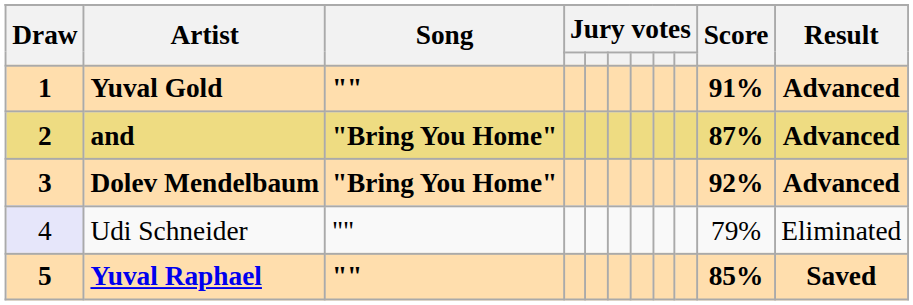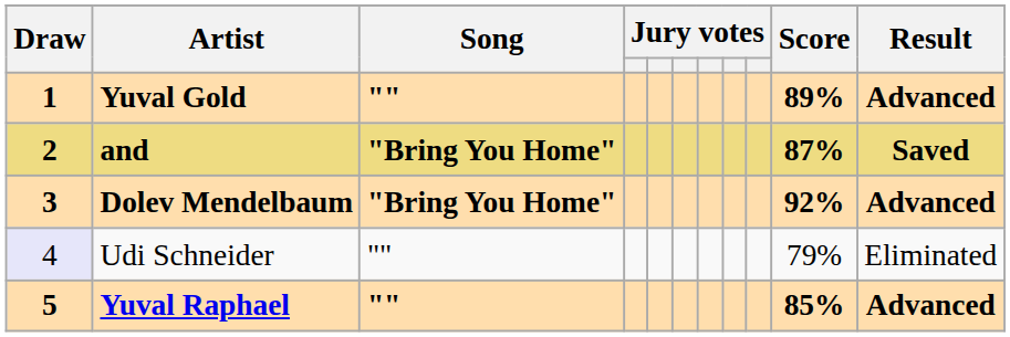 <table class="sortable wikitable" style="margin: 1em auto 1em auto; text-align:center; font-size:90%; line-height:18px;">
 <tr>
 </tr>
 <tr>
 <th rowspan="2">Draw</th>
 <th rowspan="2">Artist</th>
 <th rowspan="2">Song</th>
 <th colspan="6" class="unsortable">Jury votes</th>
 <th rowspan="2">Score</th>
 <th rowspan="2">Result</th>
 </tr>
 <tr>
 <th class="unsortable"></th>
 <th class="unsortable"></th>
 <th class="unsortable"></th>
 <th class="unsortable"></th>
 <th class="unsortable"></th>
 <th class="unsortable"></th>
 </tr>
 <tr style="font-weight:bold; background:navajowhite;">
 <td>1</td>
 <td align="left">Yuval Gold</td>
 <td align="left">""</td>
 <td></td>
 <td></td>
 <td></td>
 <td></td>
 <td></td>
 <td></td>
-<td>91%</td>
+<td>89%</td>
 <td>Advanced</td>
 </tr>
 <tr style="font-weight:bold; background:#eedc82;">
 <td>2</td>
 <td align="left"> and </td>
 <td align="left">"Bring You Home"</td>
 <td></td>
 <td></td>
 <td></td>
 <td></td>
 <td></td>
 <td></td>
 <td>87%</td>
-<td>Advanced</td>
+<td>Saved</td>
 </tr>
 <tr style="font-weight:bold; background:navajowhite;">
 <td>3</td>
 <td align="left">Dolev Mendelbaum</td>
 <td align="left">"Bring You Home"</td>
 <td></td>
 <td></td>
 <td></td>
 <td></td>
 <td></td>
 <td></td>
 <td>92%</td>
 <td>Advanced</td>
 </tr>
 <tr>
 <td style="background: lavender;">4</td>
 <td align="left">Udi Schneider</td>
 <td align="left">""</td>
 <td></td>
 <td></td>
 <td></td>
 <td></td>
 <td></td>
 <td></td>
 <td>79%</td>
 <td>Eliminated</td>
 </tr>
 <tr style="font-weight:bold; background:navajowhite;">
 <td>5</td>
 <td align="left"><a href='#'>Yuval Raphael</a></td>
 <td align="left">""</td>
 <td></td>
 <td></td>
 <td></td>
 <td></td>
 <td></td>
 <td></td>
 <td>85%</td>
-<td>Saved</td>
+<td>Advanced</td>
 </tr>
 </table>
